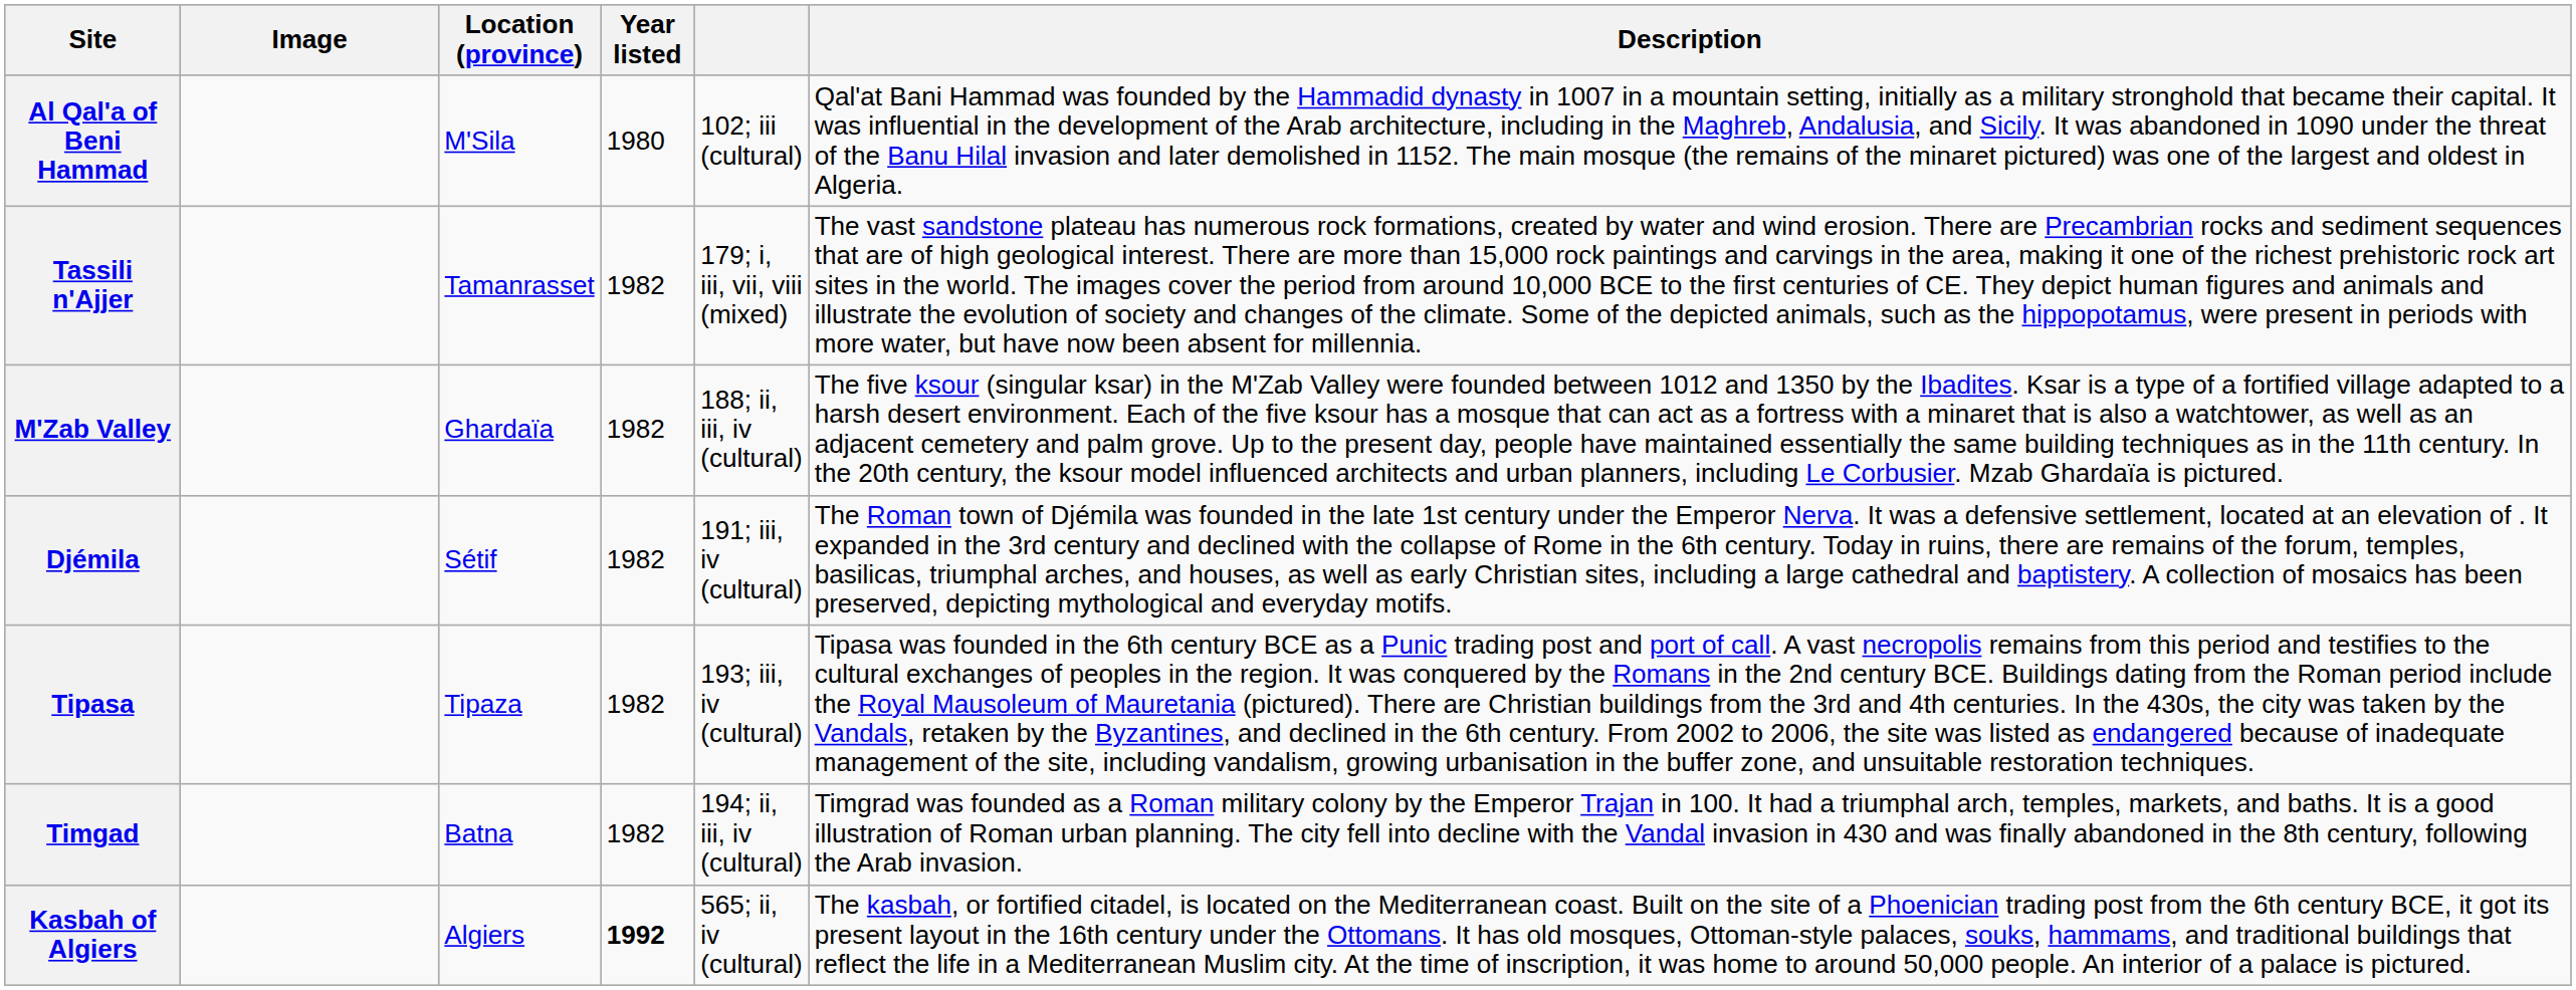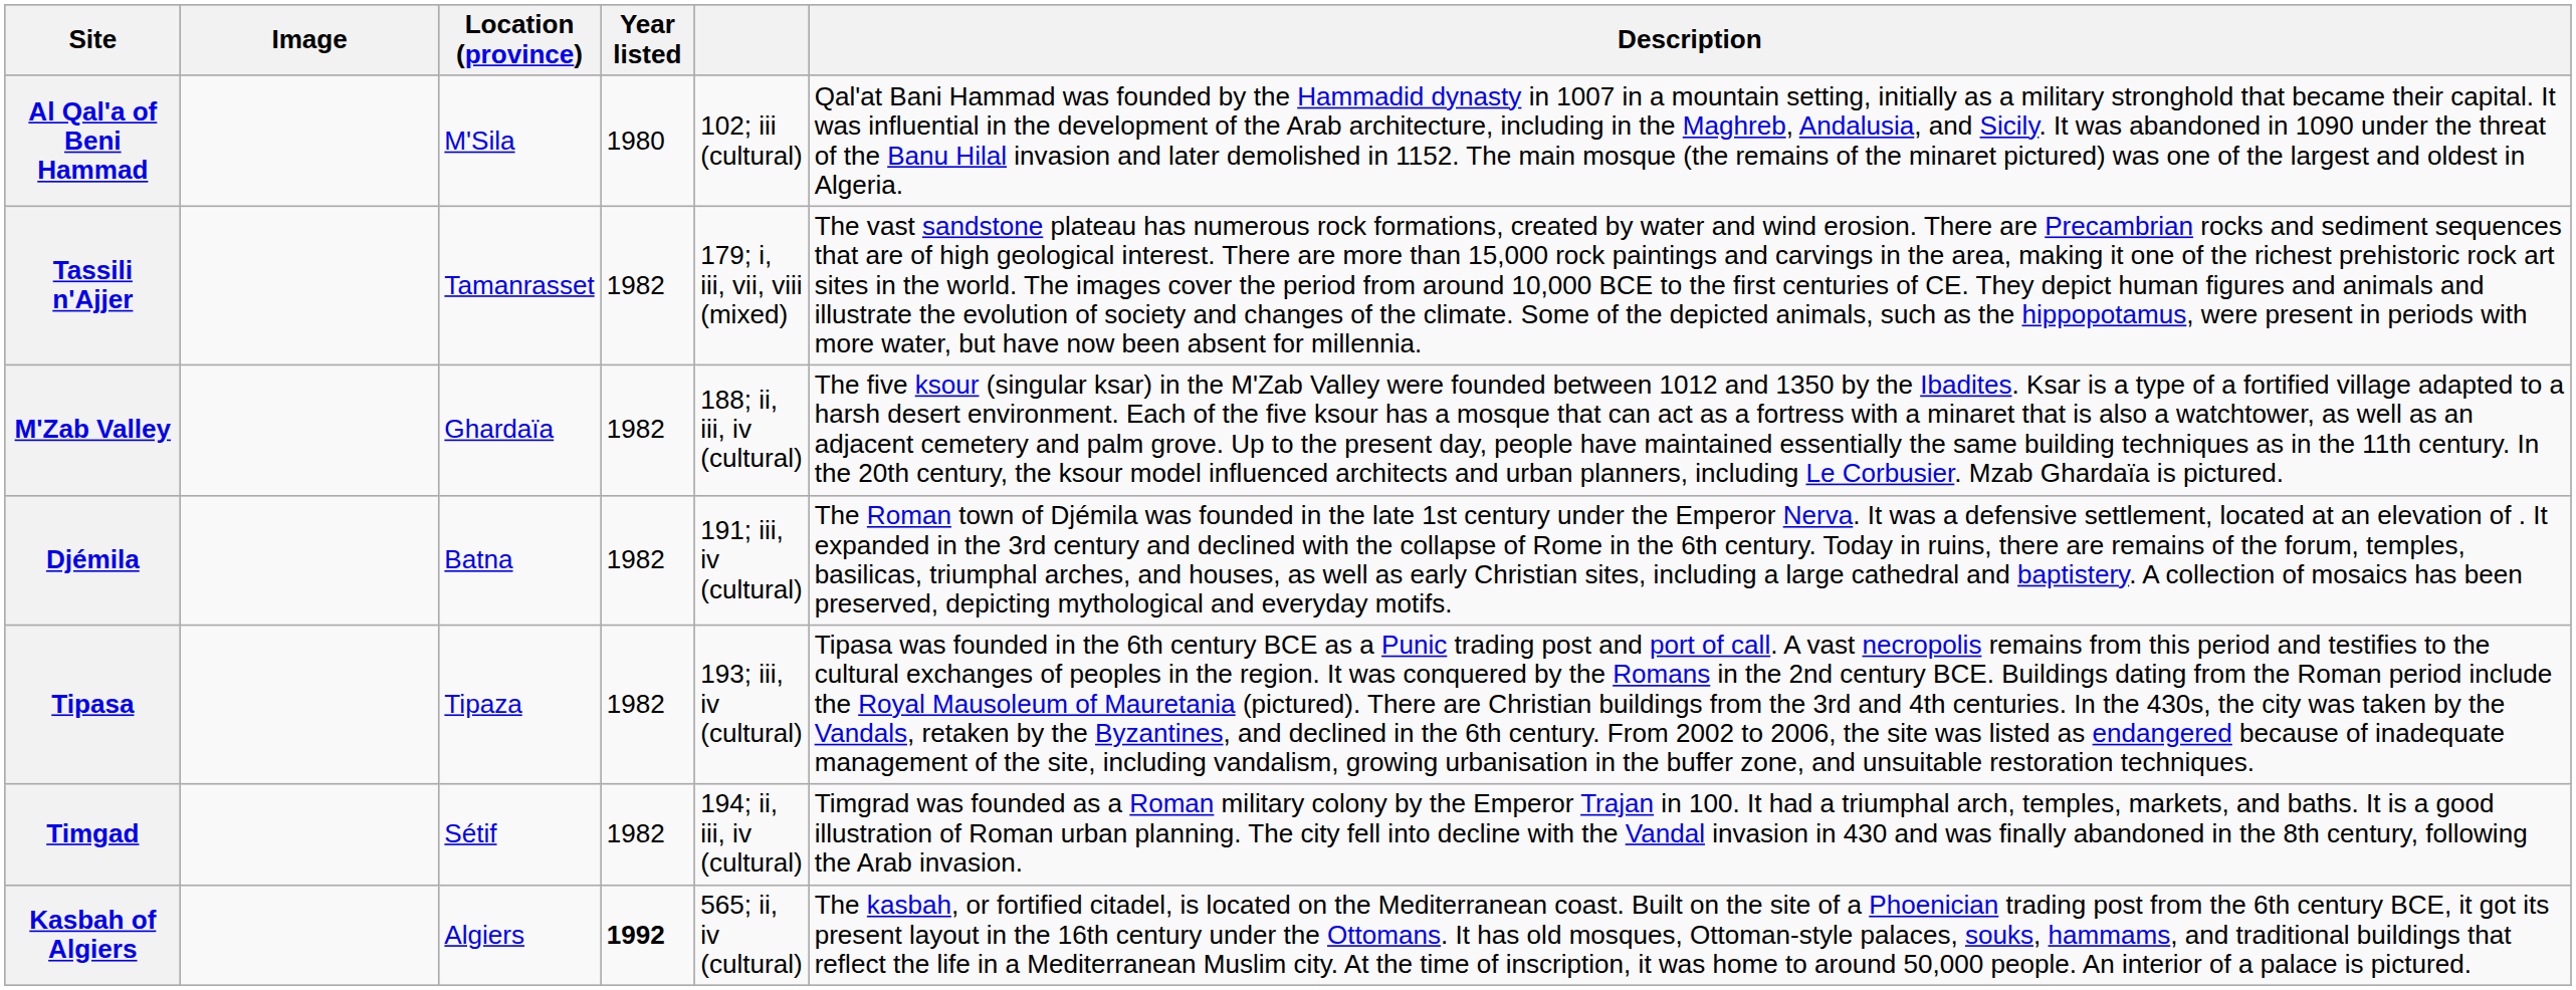 <table class="wikitable sortable plainrowheaders">
 <tr>
 <th style="width:100px;" scope="col">Site</th>
 <th class="unsortable"  style="width:150px;" scope="col">Image</th>
 <th style="width:80px;" scope="col">Location (<a href='#'>province</a>)</th>
 <th style="width:50px;" scope="col">Year listed</th>
 <th style="width:60px;" scope="col" data-sort-type="number"></th>
 <th scope="col" class="unsortable">Description</th>
 </tr>
 <tr>
 <th scope="row"><a href='#'>Al Qal'a of Beni Hammad</a></th>
 <td></td>
 <td><a href='#'>M'Sila</a></td>
 <td>1980</td>
 <td>102; iii (cultural)</td>
 <td>Qal'at Bani Hammad was founded by the <a href='#'>Hammadid dynasty</a> in 1007 in a mountain setting, initially as a military stronghold that became their capital. It was influential in the development of the Arab architecture, including in the <a href='#'>Maghreb</a>, <a href='#'>Andalusia</a>, and <a href='#'>Sicily</a>. It was abandoned in 1090 under the threat of the <a href='#'>Banu Hilal</a> invasion and later demolished in 1152. The main mosque (the remains of the minaret pictured) was one of the largest and oldest in Algeria.</td>
 </tr>
 <tr>
 <th scope="row"><a href='#'>Tassili n'Ajjer</a></th>
 <td></td>
 <td><a href='#'>Tamanrasset</a></td>
 <td>1982</td>
 <td>179; i, iii, vii, viii (mixed)</td>
 <td>The vast <a href='#'>sandstone</a> plateau has numerous rock formations, created by water and wind erosion. There are <a href='#'>Precambrian</a> rocks and sediment sequences that are of high geological interest. There are more than 15,000 rock paintings and carvings in the area, making it one of the richest prehistoric rock art sites in the world. The images cover the period from around 10,000 BCE to the first centuries of CE. They depict human figures and animals and illustrate the evolution of society and changes of the climate. Some of the depicted animals, such as the <a href='#'>hippopotamus</a>, were present in periods with more water, but have now been absent for millennia.</td>
 </tr>
 <tr>
 <th scope="row"><a href='#'>M'Zab Valley</a></th>
 <td></td>
 <td><a href='#'>Ghardaïa</a></td>
 <td>1982</td>
 <td>188; ii, iii, iv (cultural)</td>
 <td>The five <a href='#'>ksour</a> (singular ksar) in the M'Zab Valley were founded between 1012 and 1350 by the <a href='#'>Ibadites</a>. Ksar is a type of a fortified village adapted to a harsh desert environment. Each of the five ksour has a mosque that can act as a fortress with a minaret that is also a watchtower, as well as an adjacent cemetery and palm grove. Up to the present day, people have maintained essentially the same building techniques as in the 11th century. In the 20th century, the ksour model influenced architects and urban planners, including <a href='#'>Le Corbusier</a>. Mzab Ghardaïa is pictured.</td>
 </tr>
 <tr>
 <th scope="row"><a href='#'>Djémila</a></th>
 <td></td>
-<td><a href='#'>Sétif</a></td>
+<td><a href='#'>Batna</a></td>
 <td>1982</td>
 <td>191; iii, iv (cultural)</td>
 <td>The <a href='#'>Roman</a> town of Djémila was founded in the late 1st century under the Emperor <a href='#'>Nerva</a>. It was a defensive settlement, located at an elevation of . It expanded in the 3rd century and declined with the collapse of Rome in the 6th century. Today in ruins, there are remains of the forum, temples, basilicas, triumphal arches, and houses, as well as early Christian sites, including a large cathedral and <a href='#'>baptistery</a>. A collection of mosaics has been preserved, depicting mythological and everyday motifs.</td>
 </tr>
 <tr>
 <th scope="row"><a href='#'>Tipasa</a></th>
 <td></td>
 <td><a href='#'>Tipaza</a></td>
 <td>1982</td>
 <td>193; iii, iv (cultural)</td>
 <td>Tipasa was founded in the 6th century BCE as a <a href='#'>Punic</a> trading post and <a href='#'>port of call</a>. A vast <a href='#'>necropolis</a> remains from this period and testifies to the cultural exchanges of peoples in the region. It was conquered by the <a href='#'>Romans</a> in the 2nd century BCE. Buildings dating from the Roman period include the <a href='#'>Royal Mausoleum of Mauretania</a> (pictured). There are Christian buildings from the 3rd and 4th centuries. In the 430s, the city was taken by the <a href='#'>Vandals</a>, retaken by the <a href='#'>Byzantines</a>, and declined in the 6th century. From 2002 to 2006, the site was listed as <a href='#'>endangered</a> because of inadequate management of the site, including vandalism, growing urbanisation in the buffer zone, and unsuitable restoration techniques.</td>
 </tr>
 <tr>
 <th scope="row"><a href='#'>Timgad</a></th>
 <td></td>
-<td><a href='#'>Batna</a></td>
+<td><a href='#'>Sétif</a></td>
 <td>1982</td>
 <td>194; ii, iii, iv (cultural)</td>
 <td>Timgrad was founded as a <a href='#'>Roman</a> military colony by the Emperor <a href='#'>Trajan</a> in 100. It had a triumphal arch, temples, markets, and baths. It is a good illustration of Roman urban planning. The city fell into decline with the <a href='#'>Vandal</a> invasion in 430 and was finally abandoned in the 8th century, following the Arab invasion.</td>
 </tr>
 <tr>
 <th scope="row"><a href='#'>Kasbah of Algiers</a></th>
 <td></td>
 <td><a href='#'>Algiers</a></td>
 <td><strong>1992</strong></td>
 <td>565; ii, iv (cultural)</td>
 <td>The <a href='#'>kasbah</a>, or fortified citadel, is located on the Mediterranean coast. Built on the site of a <a href='#'>Phoenician</a> trading post from the 6th century BCE, it got its present layout in the 16th century under the <a href='#'>Ottomans</a>. It has old mosques, Ottoman-style palaces, <a href='#'>souks</a>, <a href='#'>hammams</a>, and traditional buildings that reflect the life in a Mediterranean Muslim city. At the time of inscription, it was home to around 50,000 people. An interior of a palace is pictured.</td>
 </tr>
 </table>
